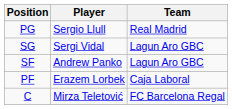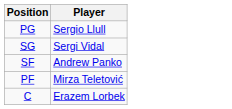 <table class="wikitable sortable" style="text-align: center;">
 <tr>
 <th align="center">Position</th>
 <th align="center">Player</th>
-<th align="center">Team</th>
 </tr>
 <tr>
 <td><a href='#'>PG</a></td>
 <td align="left"> <a href='#'>Sergio Llull</a></td>
-<td align="left"><a href='#'>Real Madrid</a></td>
 </tr>
 <tr>
 <td><a href='#'>SG</a></td>
 <td align="left"> <a href='#'>Sergi Vidal</a></td>
-<td align="left"><a href='#'>Lagun Aro GBC</a></td>
 </tr>
 <tr>
 <td><a href='#'>SF</a></td>
 <td align="left"> <a href='#'>Andrew Panko</a></td>
-<td align="left"><a href='#'>Lagun Aro GBC</a></td>
 </tr>
 <tr>
 <td><a href='#'>PF</a></td>
-<td align="left"> <a href='#'>Erazem Lorbek</a></td>
-<td align="left"><a href='#'>Caja Laboral</a></td>
+<td align="left"> <a href='#'>Mirza Teletović</a></td>
 </tr>
 <tr>
 <td><a href='#'>C</a></td>
-<td align="left"> <a href='#'>Mirza Teletović</a></td>
-<td align="left"><a href='#'>FC Barcelona Regal</a></td>
+<td align="left"> <a href='#'>Erazem Lorbek</a></td>
 </tr>
 </table>
